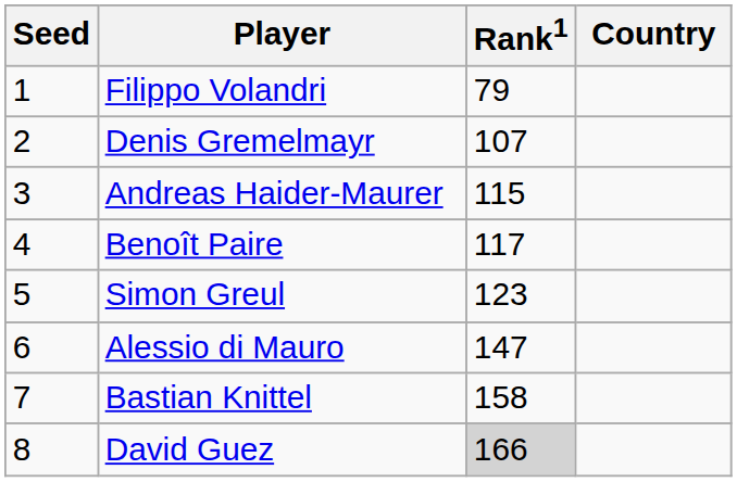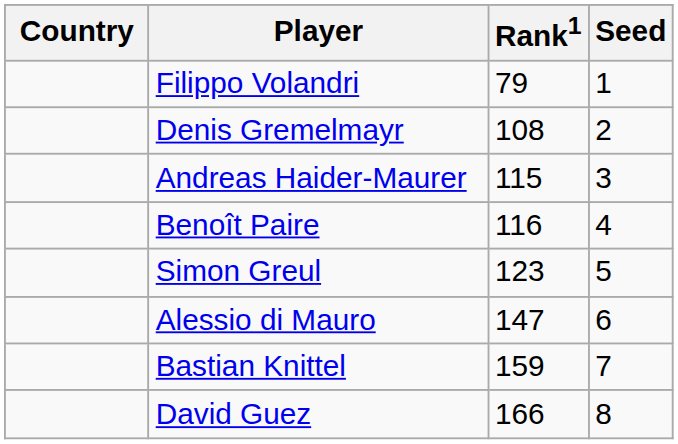 <table class="sortable wikitable">
 <tr>
-<th>Seed</th>
+<th width="70">Country</th>
 <th width="175">Player</th>
 <th>Rank<sup>1</sup></th>
-<th width="70">Country</th>
+<th>Seed</th>
 </tr>
 <tr>
-<td>1</td>
+<td></td>
 <td><a href='#'>Filippo Volandri</a></td>
 <td>79</td>
-<td></td>
+<td>1</td>
 </tr>
 <tr>
+<td></td>
+<td><a href='#'>Denis Gremelmayr</a></td>
+<td>108</td>
 <td>2</td>
-<td><a href='#'>Denis Gremelmayr</a></td>
-<td>107</td>
-<td></td>
 </tr>
 <tr>
-<td>3</td>
+<td></td>
 <td><a href='#'>Andreas Haider-Maurer</a></td>
 <td>115</td>
-<td></td>
+<td>3</td>
 </tr>
 <tr>
+<td></td>
+<td><a href='#'>Benoît Paire</a></td>
+<td>116</td>
 <td>4</td>
-<td><a href='#'>Benoît Paire</a></td>
-<td>117</td>
-<td></td>
 </tr>
 <tr>
-<td>5</td>
+<td></td>
 <td><a href='#'>Simon Greul</a></td>
 <td>123</td>
-<td></td>
+<td>5</td>
 </tr>
 <tr>
-<td>6</td>
+<td></td>
 <td><a href='#'>Alessio di Mauro</a></td>
 <td>147</td>
-<td></td>
+<td>6</td>
 </tr>
 <tr>
+<td></td>
+<td><a href='#'>Bastian Knittel</a></td>
+<td>159</td>
 <td>7</td>
-<td><a href='#'>Bastian Knittel</a></td>
-<td>158</td>
-<td></td>
 </tr>
 <tr>
+<td></td>
+<td><a href='#'>David Guez</a></td>
+<td>166</td>
 <td>8</td>
-<td><a href='#'>David Guez</a></td>
-<td style="background: lightgrey;">166</td>
-<td></td>
 </tr>
 </table>
